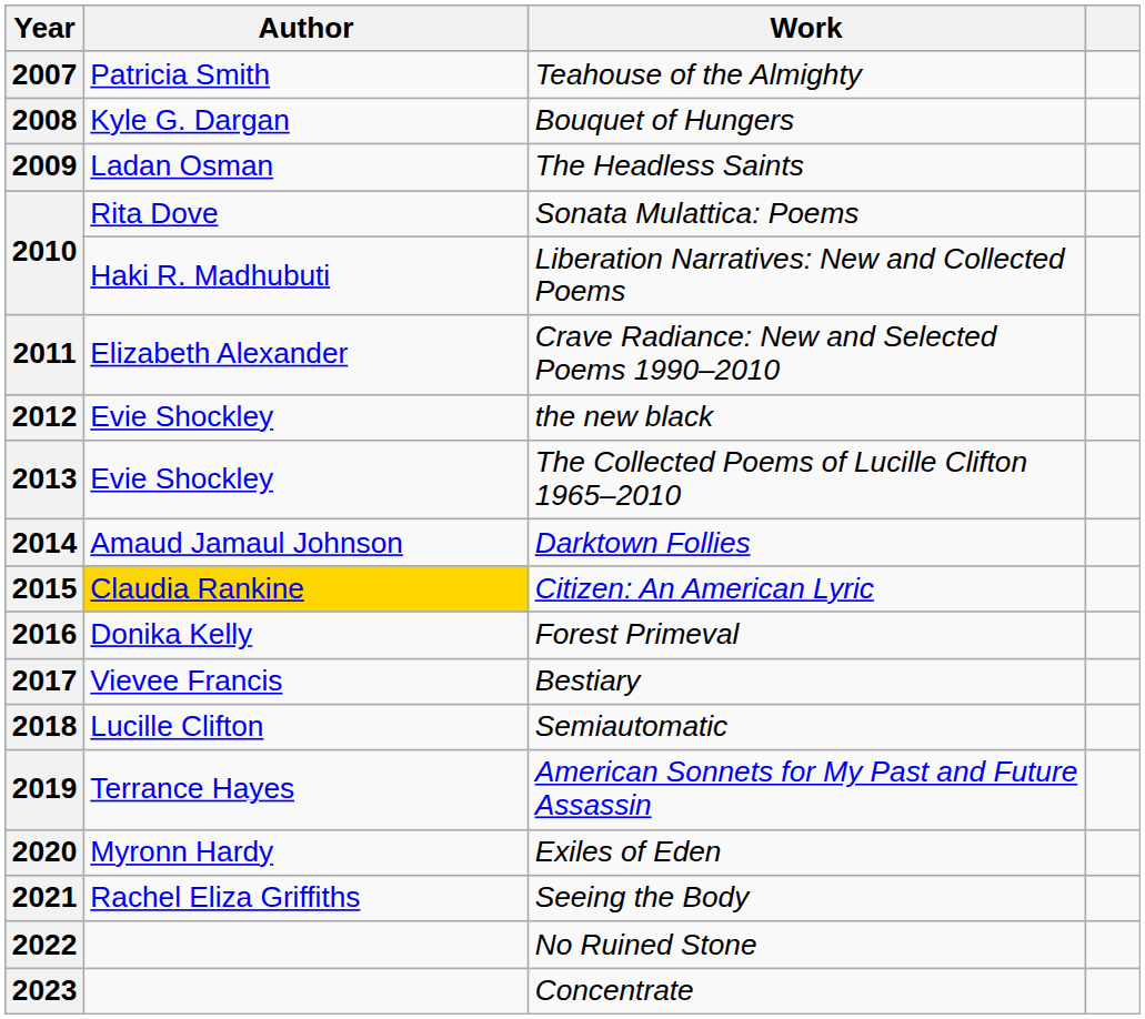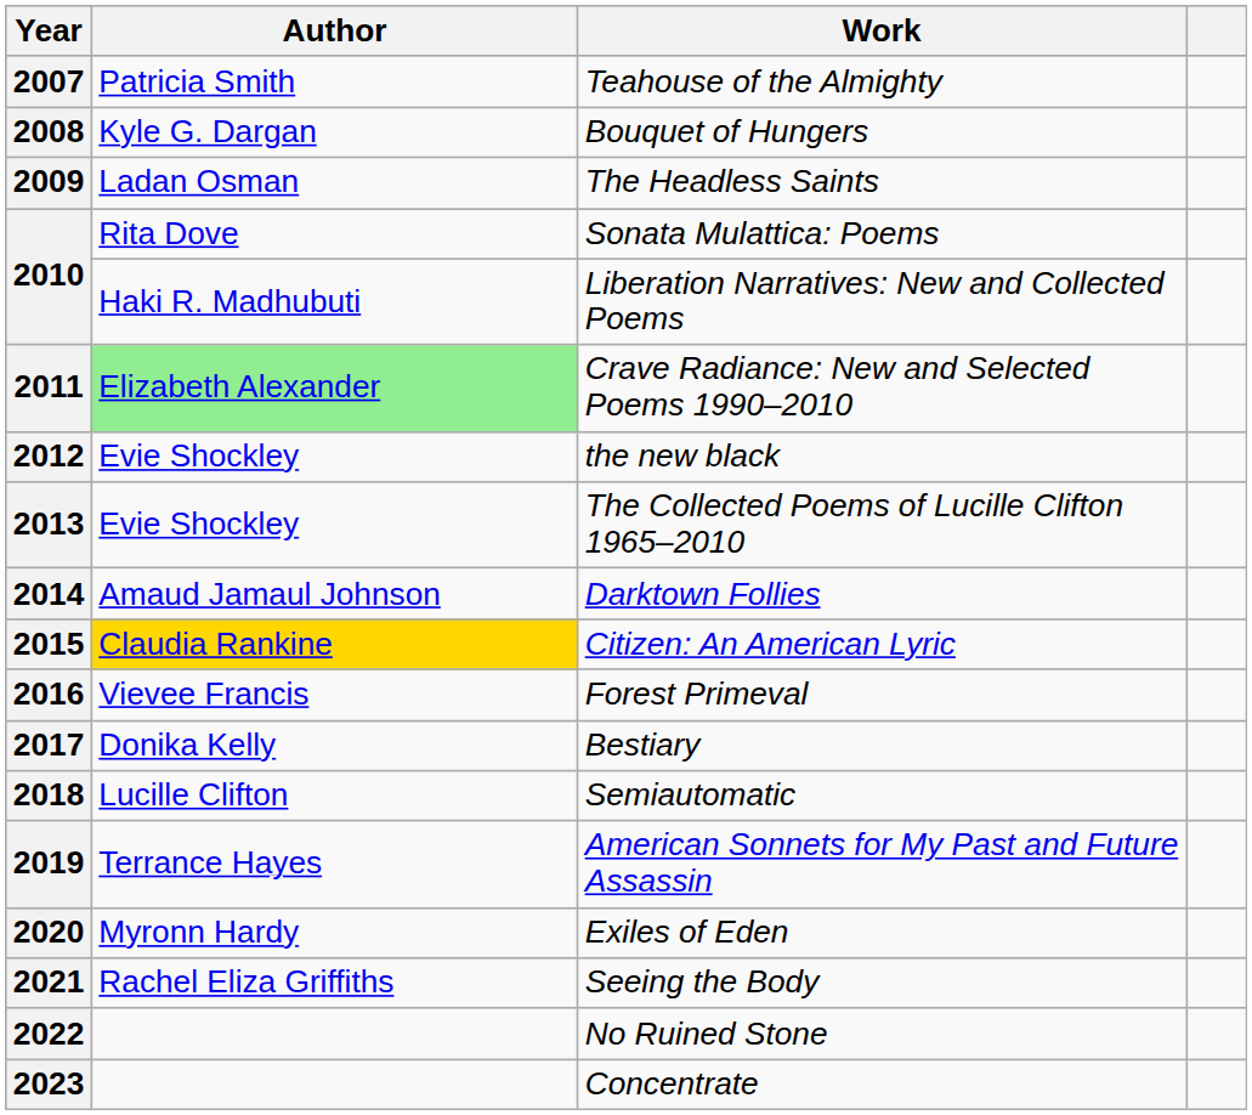 <table class="wikitable sortable mw-collapsible" style="width:100%">
 <tr>
 <th scope="col" width=5%>Year</th>
 <th scope="col" width=40%>Author</th>
 <th scope="col" width=50%>Work</th>
 <th scope="col" width=5%></th>
 </tr>
 <tr>
 <th>2007</th>
 <td><a href='#'>Patricia Smith</a></td>
 <td><em>Teahouse of the Almighty</em></td>
 <td></td>
 </tr>
 <tr>
 <th>2008</th>
 <td><a href='#'>Kyle G. Dargan</a></td>
 <td><em>Bouquet of Hungers</em></td>
 <td></td>
 </tr>
 <tr>
 <th>2009</th>
 <td><a href='#'>Ladan Osman</a></td>
 <td><em>The Headless Saints</em></td>
 <td></td>
 </tr>
 <tr>
 <th rowspan="2">2010</th>
 <td><a href='#'>Rita Dove</a></td>
 <td><em>Sonata Mulattica: Poems</em></td>
 <td></td>
 </tr>
 <tr>
 <td><a href='#'>Haki R. Madhubuti</a></td>
 <td><em>Liberation Narratives: New and Collected Poems</em></td>
 <td></td>
 </tr>
 <tr>
 <th>2011</th>
-<td><a href='#'>Elizabeth Alexander</a></td>
+<td style="background: lightgreen;"><a href='#'>Elizabeth Alexander</a></td>
 <td><em>Crave Radiance: New and Selected Poems 1990–2010</em></td>
 <td></td>
 </tr>
 <tr>
 <th>2012</th>
 <td><a href='#'>Evie Shockley</a></td>
 <td><em>the new black</em></td>
 <td></td>
 </tr>
 <tr>
 <th>2013</th>
 <td><a href='#'>Evie Shockley</a></td>
 <td><em>The Collected Poems of Lucille Clifton 1965–2010</em></td>
 <td></td>
 </tr>
 <tr>
 <th>2014</th>
 <td><a href='#'>Amaud Jamaul Johnson</a></td>
 <td><em><a href='#'>Darktown Follies</a></em></td>
 <td></td>
 </tr>
 <tr>
 <th>2015</th>
 <td style="background: gold;"><a href='#'>Claudia Rankine</a></td>
 <td><em><a href='#'>Citizen: An American Lyric</a></em></td>
 <td></td>
 </tr>
 <tr>
 <th>2016</th>
-<td><a href='#'>Donika Kelly</a></td>
+<td><a href='#'>Vievee Francis</a></td>
 <td><em>Forest Primeval</em></td>
 <td></td>
 </tr>
 <tr>
 <th>2017</th>
-<td><a href='#'>Vievee Francis</a></td>
+<td><a href='#'>Donika Kelly</a></td>
 <td><em>Bestiary</em></td>
 <td></td>
 </tr>
 <tr>
 <th>2018</th>
 <td><a href='#'>Lucille Clifton</a></td>
 <td><em>Semiautomatic</em></td>
 <td></td>
 </tr>
 <tr>
 <th>2019</th>
 <td><a href='#'>Terrance Hayes</a></td>
 <td><em><a href='#'>American Sonnets for My Past and Future Assassin</a></em></td>
 <td></td>
 </tr>
 <tr>
 <th>2020</th>
 <td><a href='#'>Myronn Hardy</a></td>
 <td><em>Exiles of Eden</em></td>
 <td></td>
 </tr>
 <tr>
 <th>2021</th>
 <td><a href='#'>Rachel Eliza Griffiths</a></td>
 <td><em>Seeing the Body</em></td>
 <td></td>
 </tr>
 <tr>
 <th>2022</th>
 <td></td>
 <td><em>No Ruined Stone</em></td>
 <td></td>
 </tr>
 <tr>
 <th>2023</th>
 <td></td>
 <td><em>Concentrate</em></td>
 <td></td>
 </tr>
 </table>
